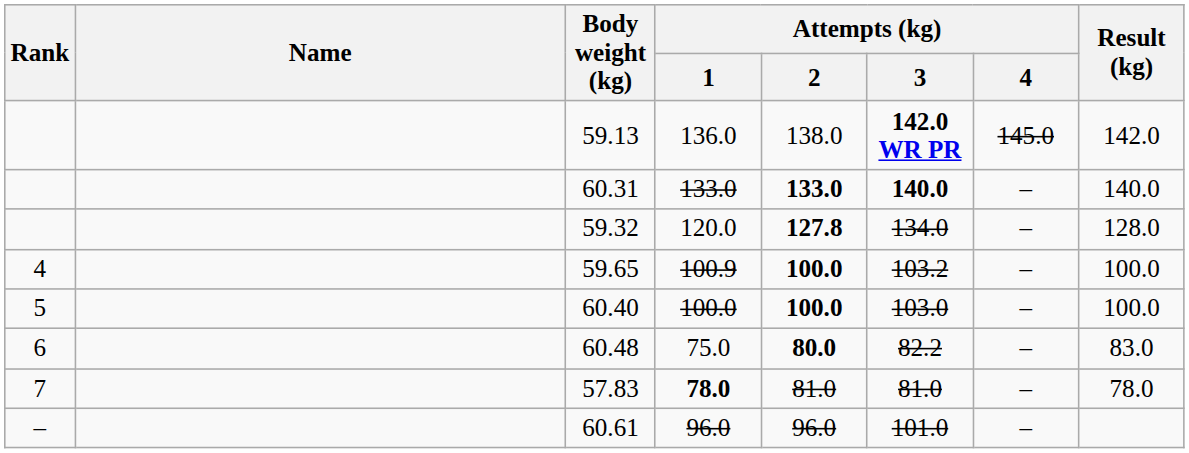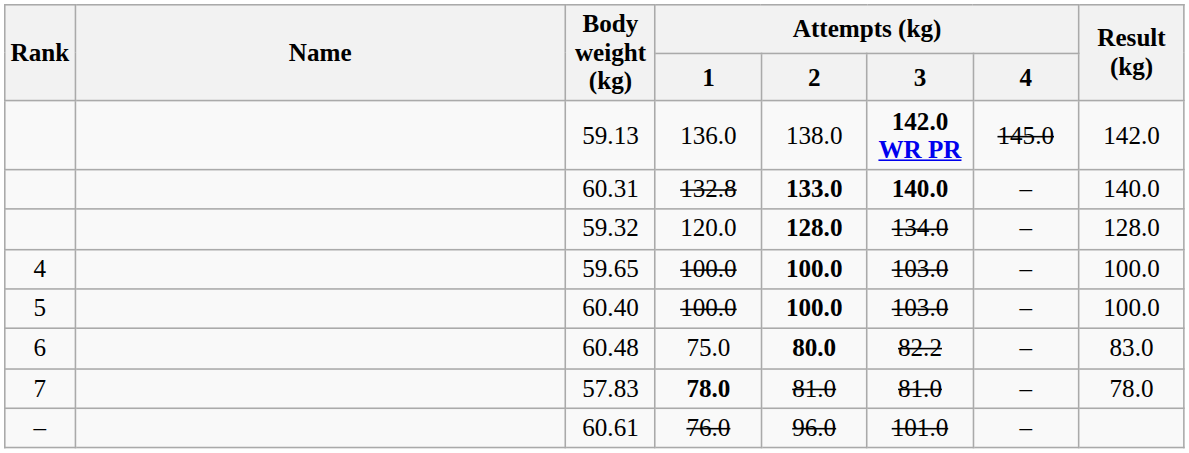 <table class="wikitable" style="text-align:center;">
 <tr>
 <th rowspan=2>Rank</th>
 <th rowspan=2 width=305>Name</th>
 <th rowspan=2 width=50>Body weight (kg)</th>
 <th colspan=4>Attempts (kg)</th>
 <th rowspan=2 width=60>Result (kg)</th>
 </tr>
 <tr>
 <th width=60>1</th>
 <th width=60>2</th>
 <th width=60>3</th>
 <th width=60>4</th>
 </tr>
 <tr>
 <td></td>
 <td align=left></td>
 <td>59.13</td>
 <td>136.0</td>
 <td>138.0</td>
 <td><strong>142.0<br><a href='#'>WR PR</a></strong></td>
 <td><s>145.0</s></td>
 <td>142.0</td>
 </tr>
 <tr>
 <td></td>
 <td align=left></td>
 <td>60.31</td>
-<td><s>133.0</s></td>
+<td><s>132.8</s></td>
 <td><strong>133.0</strong></td>
 <td><strong>140.0</strong></td>
 <td>–</td>
 <td>140.0</td>
 </tr>
 <tr>
 <td></td>
 <td align=left></td>
 <td>59.32</td>
 <td>120.0</td>
-<td><strong>127.8</strong></td>
+<td><strong>128.0</strong></td>
 <td><s>134.0</s></td>
 <td>–</td>
 <td>128.0</td>
 </tr>
 <tr>
 <td>4</td>
 <td align=left></td>
 <td>59.65</td>
-<td><s>100.9</s></td>
+<td><s>100.0</s></td>
 <td><strong>100.0</strong></td>
-<td><s>103.2</s></td>
+<td><s>103.0</s></td>
 <td>–</td>
 <td>100.0</td>
 </tr>
 <tr>
 <td>5</td>
 <td align=left></td>
 <td>60.40</td>
 <td><s>100.0</s></td>
 <td><strong>100.0</strong></td>
 <td><s>103.0</s></td>
 <td>–</td>
 <td>100.0</td>
 </tr>
 <tr>
 <td>6</td>
 <td align=left></td>
 <td>60.48</td>
 <td>75.0</td>
 <td><strong>80.0</strong></td>
 <td><s>82.2</s></td>
 <td>–</td>
 <td>83.0</td>
 </tr>
 <tr>
 <td>7</td>
 <td align=left></td>
 <td>57.83</td>
 <td><strong>78.0</strong></td>
 <td><s>81.0</s></td>
 <td><s>81.0</s></td>
 <td>–</td>
 <td>78.0</td>
 </tr>
 <tr>
 <td>–</td>
 <td align=left></td>
 <td>60.61</td>
-<td><s>96.0</s></td>
+<td><s>76.0</s></td>
 <td><s>96.0</s></td>
 <td><s>101.0</s></td>
 <td>–</td>
 <td></td>
 </tr>
 </table>
